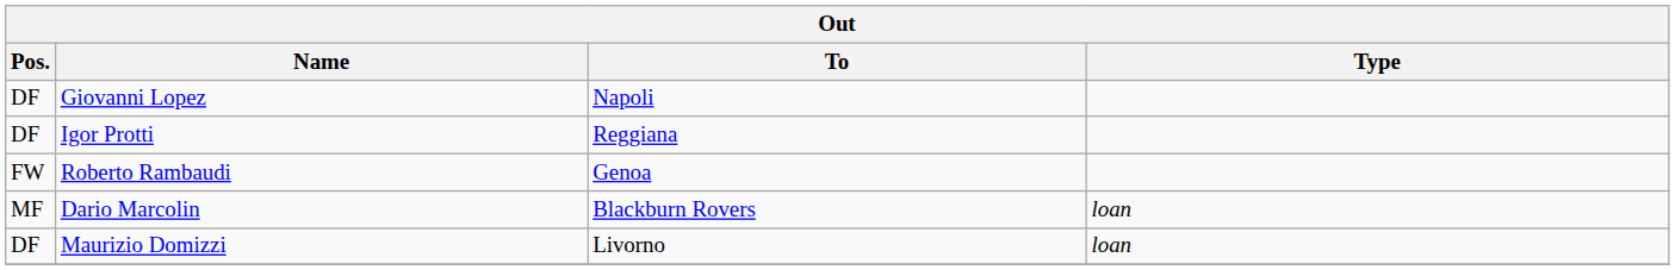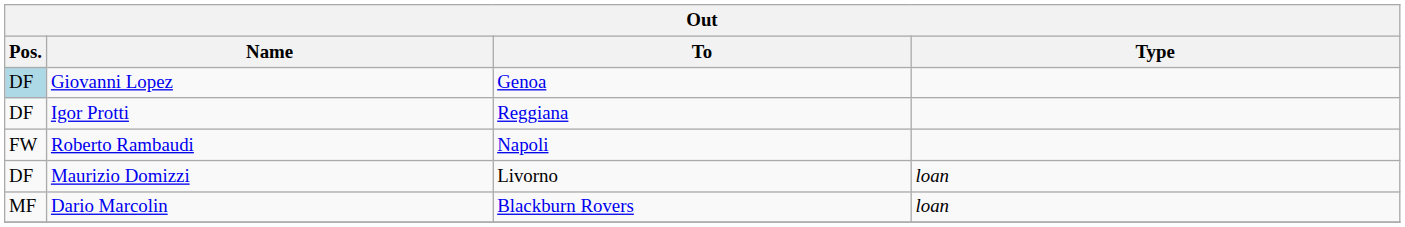 <table class="wikitable" style="font-size:90%;">
 <tr>
 <th colspan="4">Out</th>
 </tr>
 <tr>
 <th width=3%>Pos.</th>
 <th width=32%>Name</th>
 <th width=30%>To</th>
 <th width=35%>Type</th>
 </tr>
 <tr>
-<td>DF</td>
+<td style="background: lightblue;">DF</td>
 <td><a href='#'>Giovanni Lopez</a></td>
-<td><a href='#'>Napoli</a></td>
+<td><a href='#'>Genoa</a></td>
 <td></td>
 </tr>
 <tr>
 <td>DF</td>
 <td><a href='#'>Igor Protti</a></td>
 <td><a href='#'>Reggiana</a></td>
 <td></td>
 </tr>
 <tr>
 <td>FW</td>
 <td><a href='#'>Roberto Rambaudi</a></td>
-<td><a href='#'>Genoa</a></td>
+<td><a href='#'>Napoli</a></td>
 <td></td>
+</tr>
+<tr>
+<td>DF</td>
+<td><a href='#'>Maurizio Domizzi</a></td>
+<td>Livorno</td>
+<td><em>loan</em></td>
 </tr>
 <tr>
 <td>MF</td>
 <td><a href='#'>Dario Marcolin</a></td>
 <td><a href='#'>Blackburn Rovers</a></td>
 <td><em>loan</em></td>
 </tr>
 <tr>
-<td>DF</td>
-<td><a href='#'>Maurizio Domizzi</a></td>
-<td>Livorno</td>
-<td><em>loan</em></td>
-</tr>
-<tr>
 </tr>
 </table>
